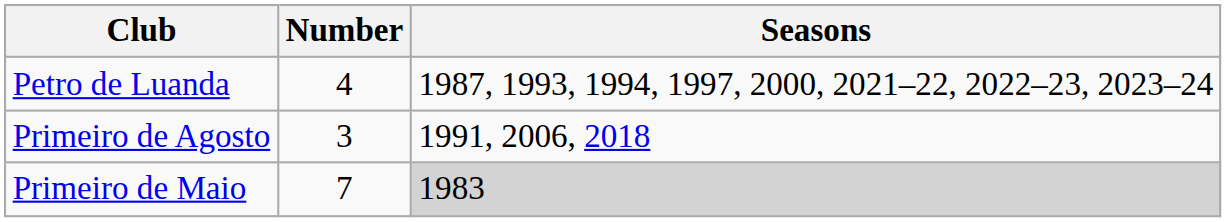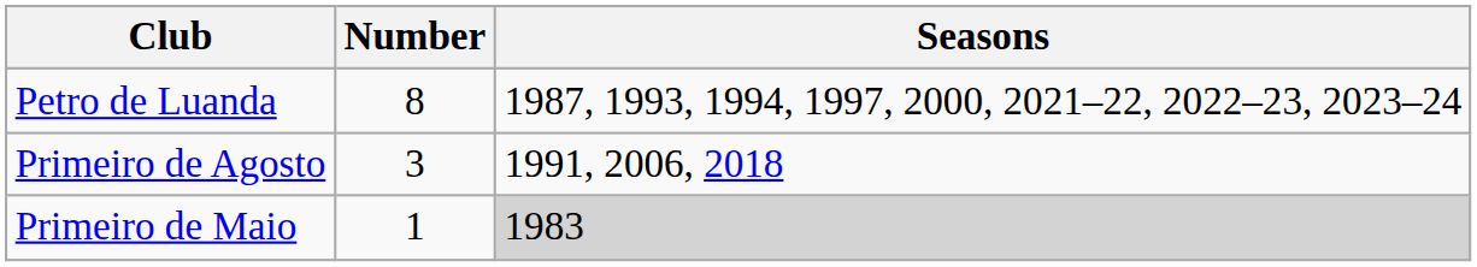 <table class="wikitable sortable">
 <tr>
 <th>Club</th>
 <th>Number</th>
 <th>Seasons</th>
 </tr>
 <tr>
 <td><a href='#'>Petro de Luanda</a></td>
-<td style="text-align:center">4</td>
+<td style="text-align:center">8</td>
 <td>1987, 1993, 1994, 1997, 2000, 2021–22, 2022–23, 2023–24</td>
 </tr>
 <tr>
 <td><a href='#'>Primeiro de Agosto</a></td>
 <td style="text-align:center">3</td>
 <td>1991, 2006, <a href='#'>2018</a></td>
 </tr>
 <tr>
 <td><a href='#'>Primeiro de Maio</a></td>
-<td style="text-align:center">7</td>
+<td style="text-align:center">1</td>
 <td style="background: lightgrey;">1983</td>
 </tr>
 </table>
